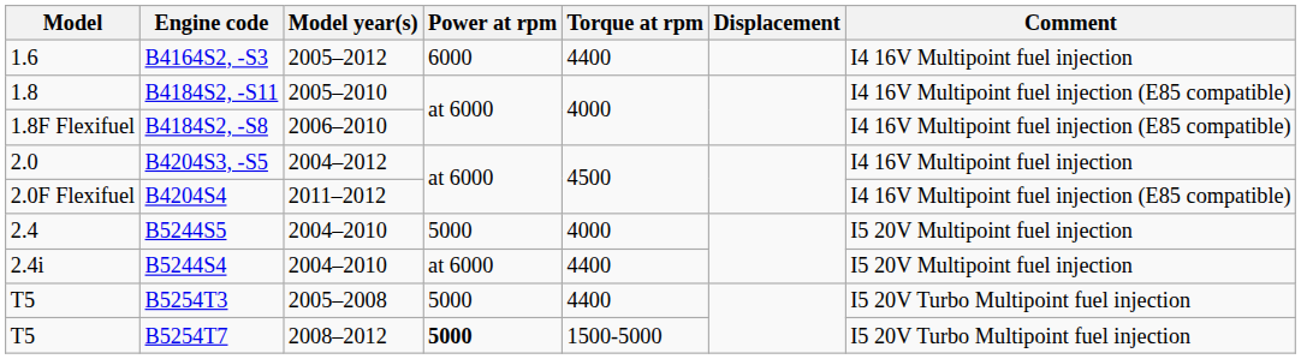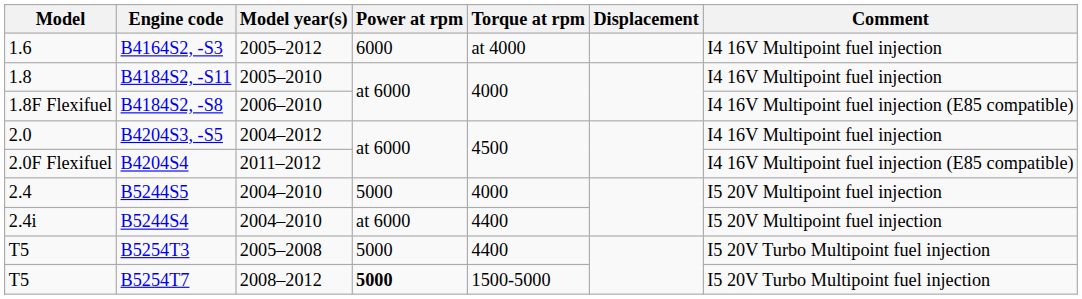 <table class="wikitable collapsible sortable">
 <tr>
 <th>Model</th>
 <th>Engine code</th>
 <th>Model year(s)</th>
 <th>Power at rpm</th>
 <th>Torque at rpm</th>
 <th>Displacement</th>
 <th>Comment</th>
 </tr>
 <tr>
 <td>1.6</td>
 <td><a href='#'>B4164S2, -S3</a></td>
 <td>2005–2012</td>
 <td> 6000</td>
-<td> 4400</td>
+<td> at 4000</td>
 <td></td>
 <td>I4 16V Multipoint fuel injection</td>
 </tr>
 <tr>
 <td>1.8</td>
 <td><a href='#'>B4184S2, -S11</a></td>
 <td>2005–2010</td>
 <td rowspan=2> at 6000</td>
 <td rowspan=2> 4000</td>
 <td rowspan=2></td>
-<td>I4 16V Multipoint fuel injection (E85 compatible)</td>
+<td>I4 16V Multipoint fuel injection</td>
 </tr>
 <tr>
 <td>1.8F Flexifuel</td>
 <td><a href='#'>B4184S2, -S8</a></td>
 <td>2006–2010</td>
 <td>I4 16V Multipoint fuel injection (E85 compatible)</td>
 </tr>
 <tr>
 <td>2.0</td>
 <td><a href='#'>B4204S3, -S5</a></td>
 <td>2004–2012</td>
 <td rowspan=2> at 6000</td>
 <td rowspan=2> 4500</td>
 <td rowspan=2></td>
 <td>I4 16V Multipoint fuel injection</td>
 </tr>
 <tr>
 <td>2.0F Flexifuel</td>
 <td><a href='#'>B4204S4</a></td>
 <td>2011–2012</td>
 <td>I4 16V Multipoint fuel injection (E85 compatible)</td>
 </tr>
 <tr>
 <td>2.4</td>
 <td><a href='#'>B5244S5</a></td>
 <td>2004–2010</td>
 <td> 5000</td>
 <td> 4000</td>
 <td rowspan=2></td>
 <td>I5 20V Multipoint fuel injection</td>
 </tr>
 <tr>
 <td>2.4i</td>
 <td><a href='#'>B5244S4</a></td>
 <td>2004–2010</td>
 <td> at 6000</td>
 <td> 4400</td>
 <td>I5 20V Multipoint fuel injection</td>
 </tr>
 <tr>
 <td>T5</td>
 <td><a href='#'>B5254T3</a></td>
 <td>2005–2008</td>
 <td> 5000</td>
 <td> 4400</td>
 <td rowspan=2></td>
 <td>I5 20V Turbo Multipoint fuel injection</td>
 </tr>
 <tr>
 <td>T5</td>
 <td><a href='#'>B5254T7</a></td>
 <td>2008–2012</td>
 <td><strong> 5000</strong></td>
 <td> 1500-5000</td>
 <td>I5 20V Turbo Multipoint fuel injection</td>
 </tr>
 </table>
